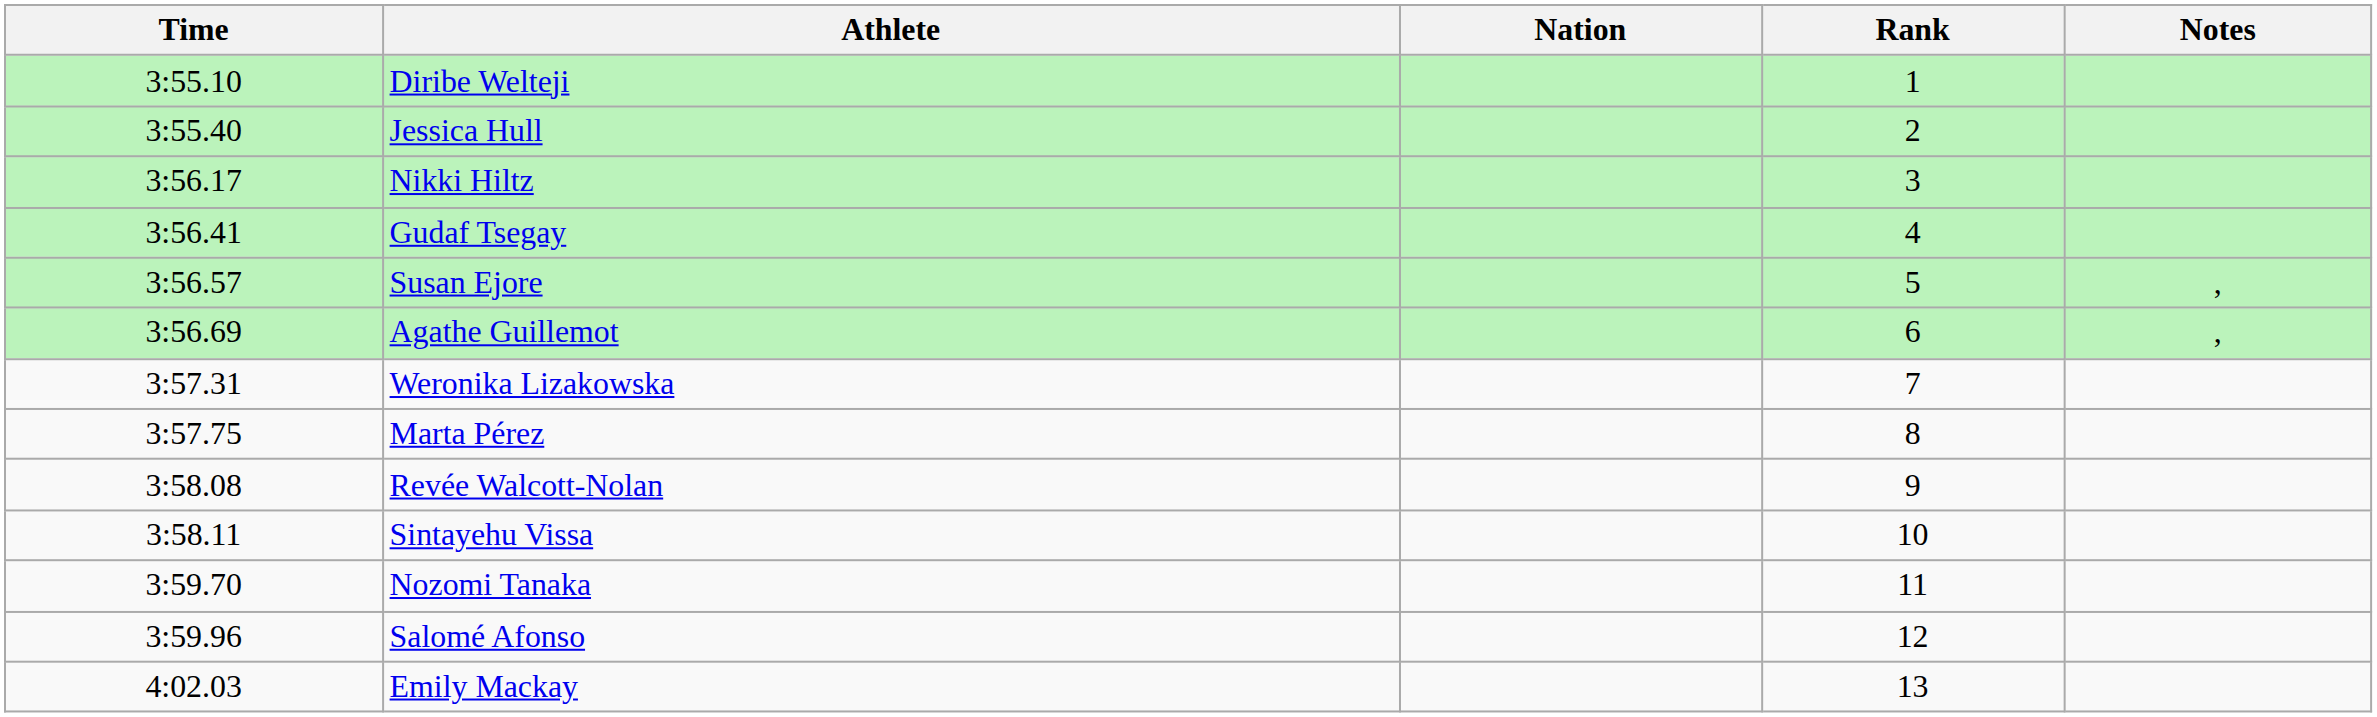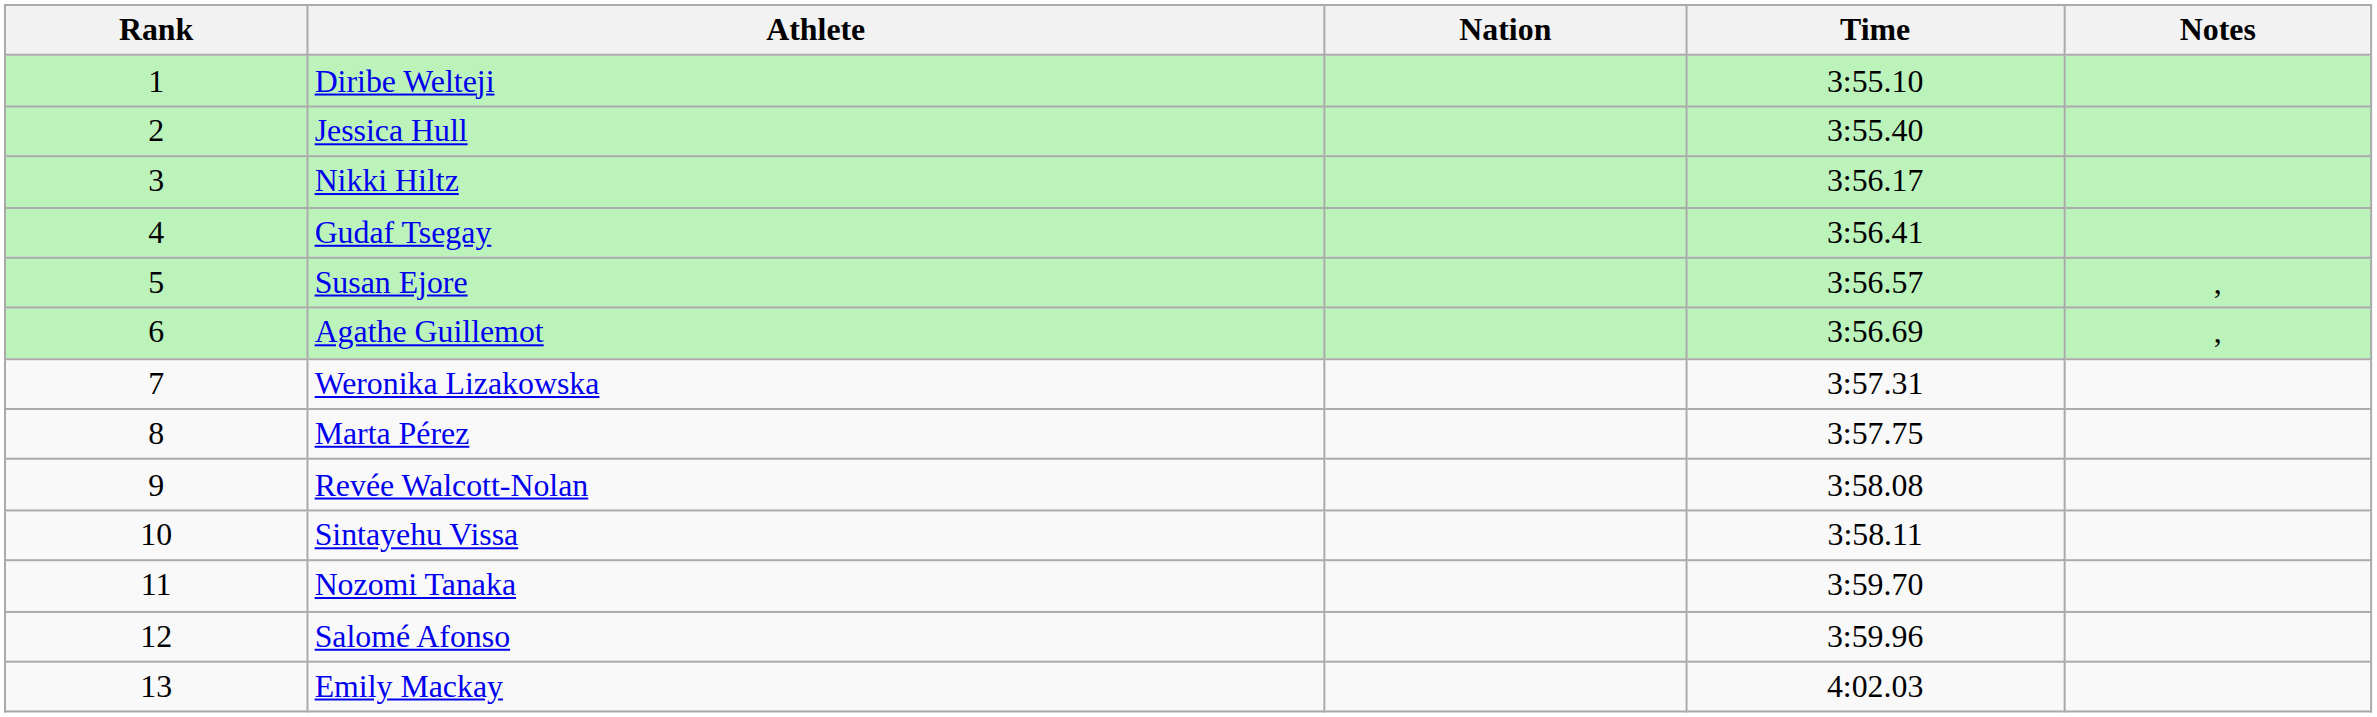 <table class="wikitable sortable" style="text-align:center;width: 60%;">
 <tr>
-<th>Time</th>
+<th>Rank</th>
 <th>Athlete</th>
 <th>Nation</th>
-<th>Rank</th>
+<th>Time</th>
 <th>Notes</th>
 </tr>
 <tr bgcolor="bbf3bb">
-<td>3:55.10</td>
+<td>1</td>
 <td align="left"><a href='#'>Diribe Welteji</a></td>
 <td align="left"></td>
-<td>1</td>
+<td>3:55.10</td>
 <td></td>
 </tr>
 <tr bgcolor="bbf3bb">
-<td>3:55.40</td>
+<td>2</td>
 <td align="left"><a href='#'>Jessica Hull</a></td>
 <td align="left"></td>
-<td>2</td>
+<td>3:55.40</td>
 <td></td>
 </tr>
 <tr bgcolor="bbf3bb">
-<td>3:56.17</td>
+<td>3</td>
 <td align="left"><a href='#'>Nikki Hiltz</a></td>
 <td align="left"></td>
-<td>3</td>
+<td>3:56.17</td>
 <td></td>
 </tr>
 <tr bgcolor="bbf3bb">
-<td>3:56.41</td>
+<td>4</td>
 <td align="left"><a href='#'>Gudaf Tsegay</a></td>
 <td align="left"></td>
-<td>4</td>
+<td>3:56.41</td>
 <td></td>
 </tr>
 <tr bgcolor="bbf3bb">
-<td>3:56.57</td>
+<td>5</td>
 <td align="left"><a href='#'>Susan Ejore</a></td>
 <td align="left"></td>
-<td>5</td>
+<td>3:56.57</td>
 <td>, </td>
 </tr>
 <tr bgcolor="bbf3bb">
-<td>3:56.69</td>
+<td>6</td>
 <td align="left"><a href='#'>Agathe Guillemot</a></td>
 <td align="left"></td>
-<td>6</td>
+<td>3:56.69</td>
 <td>, </td>
 </tr>
 <tr>
-<td>3:57.31</td>
+<td>7</td>
 <td align="left"><a href='#'>Weronika Lizakowska</a></td>
 <td align="left"></td>
-<td>7</td>
+<td>3:57.31</td>
 <td></td>
 </tr>
 <tr>
-<td>3:57.75</td>
+<td>8</td>
 <td align="left"><a href='#'>Marta Pérez</a></td>
 <td align="left"></td>
-<td>8</td>
+<td>3:57.75</td>
 <td></td>
 </tr>
 <tr>
-<td>3:58.08</td>
+<td>9</td>
 <td align="left"><a href='#'>Revée Walcott-Nolan</a></td>
 <td align="left"></td>
-<td>9</td>
+<td>3:58.08</td>
 <td></td>
 </tr>
 <tr>
-<td>3:58.11</td>
+<td>10</td>
 <td align="left"><a href='#'>Sintayehu Vissa</a></td>
 <td align="left"></td>
-<td>10</td>
+<td>3:58.11</td>
 <td></td>
 </tr>
 <tr>
-<td>3:59.70</td>
+<td>11</td>
 <td align="left"><a href='#'>Nozomi Tanaka</a></td>
 <td align="left"></td>
-<td>11</td>
+<td>3:59.70</td>
 <td></td>
 </tr>
 <tr>
-<td>3:59.96</td>
+<td>12</td>
 <td align="left"><a href='#'>Salomé Afonso</a></td>
 <td align="left"></td>
-<td>12</td>
+<td>3:59.96</td>
 <td></td>
 </tr>
 <tr>
-<td>4:02.03</td>
+<td>13</td>
 <td align="left"><a href='#'>Emily Mackay</a></td>
 <td align="left"></td>
-<td>13</td>
+<td>4:02.03</td>
 <td></td>
 </tr>
 </table>
